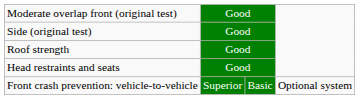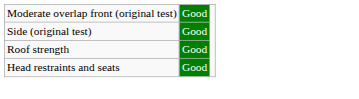 <table class="wikitable">
 <tr>
 <td>Moderate overlap front (original test)</td>
 <td colspan="2" style="text-align:center;color:white;background: green">Good</td>
 <td rowspan="4"></td>
 </tr>
 <tr>
 <td>Side (original test)</td>
 <td colspan="2" style="text-align:center;color:white;background: green">Good</td>
 </tr>
 <tr>
 <td>Roof strength</td>
 <td colspan="2" style="text-align:center;color:white;background: green">Good</td>
 </tr>
 <tr>
 <td>Head restraints and seats</td>
 <td colspan="2" style="text-align:center;color:white;background: green">Good</td>
 </tr>
-<tr>
-<td>Front crash prevention: vehicle-to-vehicle</td>
-<td style="text-align:center;color:white;background: green">Superior</td>
-<td style="text-align:center;color:white;background: green">Basic</td>
-<td>Optional system</td>
-</tr>
 </table>
